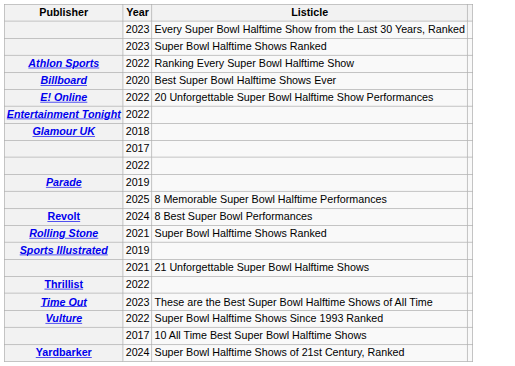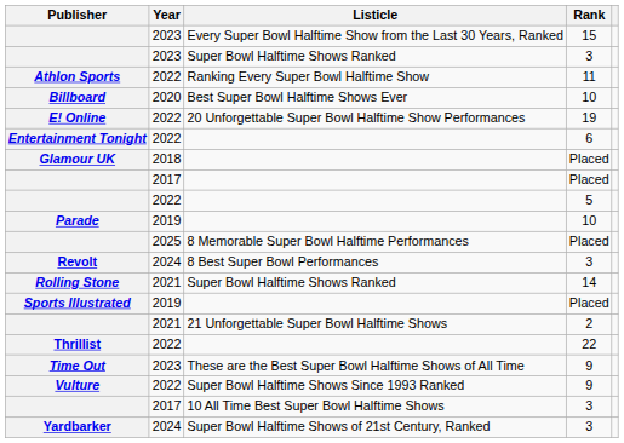 <table class="wikitable plainrowheaders sortable" style="text-align:center">
 <tr>
 <th scope="col">Publisher</th>
 <th scope="col">Year</th>
 <th scope="col">Listicle</th>
+<th scope="col">Rank</th>
 <th scope="col" class="unsortable"></th>
 </tr>
 <tr>
 <th scope="row"></th>
 <td>2023</td>
 <td style="text-align:left;">Every Super Bowl Halftime Show from the Last 30 Years, Ranked</td>
+<td>15</td>
 <td></td>
 </tr>
 <tr>
 <th scope="row"></th>
 <td>2023</td>
 <td style="text-align:left;">Super Bowl Halftime Shows Ranked</td>
+<td>3</td>
 <td></td>
 </tr>
 <tr>
 <th scope="row"><em><a href='#'>Athlon Sports</a></em></th>
 <td>2022</td>
 <td style="text-align:left;">Ranking Every Super Bowl Halftime Show</td>
+<td>11</td>
 <td></td>
 </tr>
 <tr>
 <th scope="row"><em><a href='#'>Billboard</a></em></th>
 <td>2020</td>
 <td style="text-align:left;">Best Super Bowl Halftime Shows Ever</td>
+<td>10</td>
 <td></td>
 </tr>
 <tr>
 <th scope="row"><em><a href='#'>E! Online</a></em></th>
 <td>2022</td>
 <td style="text-align:left;">20 Unforgettable Super Bowl Halftime Show Performances</td>
+<td>19</td>
 <td></td>
 </tr>
 <tr>
 <th scope="row"><em><a href='#'>Entertainment Tonight</a></em></th>
 <td>2022</td>
 <td style="text-align:left;"></td>
+<td>6</td>
 <td></td>
 </tr>
 <tr>
 <th scope="row"><em><a href='#'>Glamour UK</a></em></th>
 <td>2018</td>
 <td style="text-align:left;"></td>
+<td>Placed</td>
 <td></td>
 </tr>
 <tr>
 <th scope="row"></th>
 <td>2017</td>
 <td style="text-align:left;"></td>
+<td>Placed</td>
 <td></td>
 </tr>
 <tr>
 <th scope="row"></th>
 <td>2022</td>
 <td style="text-align:left;"></td>
+<td>5</td>
 <td></td>
 </tr>
 <tr>
 <th scope="row"><em><a href='#'>Parade</a></em></th>
 <td>2019</td>
 <td style="text-align:left;"></td>
+<td>10</td>
 <td></td>
 </tr>
 <tr>
 <th scope="row"></th>
 <td>2025</td>
 <td style="text-align:left;">8 Memorable Super Bowl Halftime Performances</td>
+<td>Placed</td>
 <td></td>
 </tr>
 <tr>
 <th scope="row"><a href='#'>Revolt</a></th>
 <td>2024</td>
 <td style="text-align:left;">8 Best Super Bowl Performances</td>
+<td>3</td>
 <td></td>
 </tr>
 <tr>
 <th scope="row"><em><a href='#'>Rolling Stone</a></em></th>
 <td>2021</td>
 <td style="text-align:left;">Super Bowl Halftime Shows Ranked</td>
+<td>14</td>
 <td></td>
 </tr>
 <tr>
 <th scope="row"><em><a href='#'>Sports Illustrated</a></em></th>
 <td>2019</td>
 <td style="text-align:left;"></td>
+<td>Placed</td>
 <td></td>
 </tr>
 <tr>
 <th scope="row"></th>
 <td>2021</td>
 <td style="text-align:left;">21 Unforgettable Super Bowl Halftime Shows</td>
+<td>2</td>
 <td></td>
 </tr>
 <tr>
 <th scope="row"><a href='#'>Thrillist</a></th>
 <td>2022</td>
 <td style="text-align:left;"></td>
+<td>22</td>
 <td></td>
 </tr>
 <tr>
 <th scope="row"><em><a href='#'>Time Out</a></em></th>
 <td>2023</td>
 <td style="text-align:left;">These are the Best Super Bowl Halftime Shows of All Time</td>
+<td>9</td>
 <td></td>
 </tr>
 <tr>
 <th scope="row"><em><a href='#'>Vulture</a></em></th>
 <td>2022</td>
 <td style="text-align:left;">Super Bowl Halftime Shows Since 1993 Ranked</td>
+<td>9</td>
 <td></td>
 </tr>
 <tr>
 <th scope="row"></th>
 <td>2017</td>
 <td style="text-align:left;">10 All Time Best Super Bowl Halftime Shows</td>
+<td>3</td>
 <td></td>
 </tr>
 <tr>
 <th scope="row"><a href='#'>Yardbarker</a></th>
 <td>2024</td>
 <td style="text-align:left;">Super Bowl Halftime Shows of 21st Century, Ranked</td>
+<td>3</td>
 <td></td>
 </tr>
 </table>
